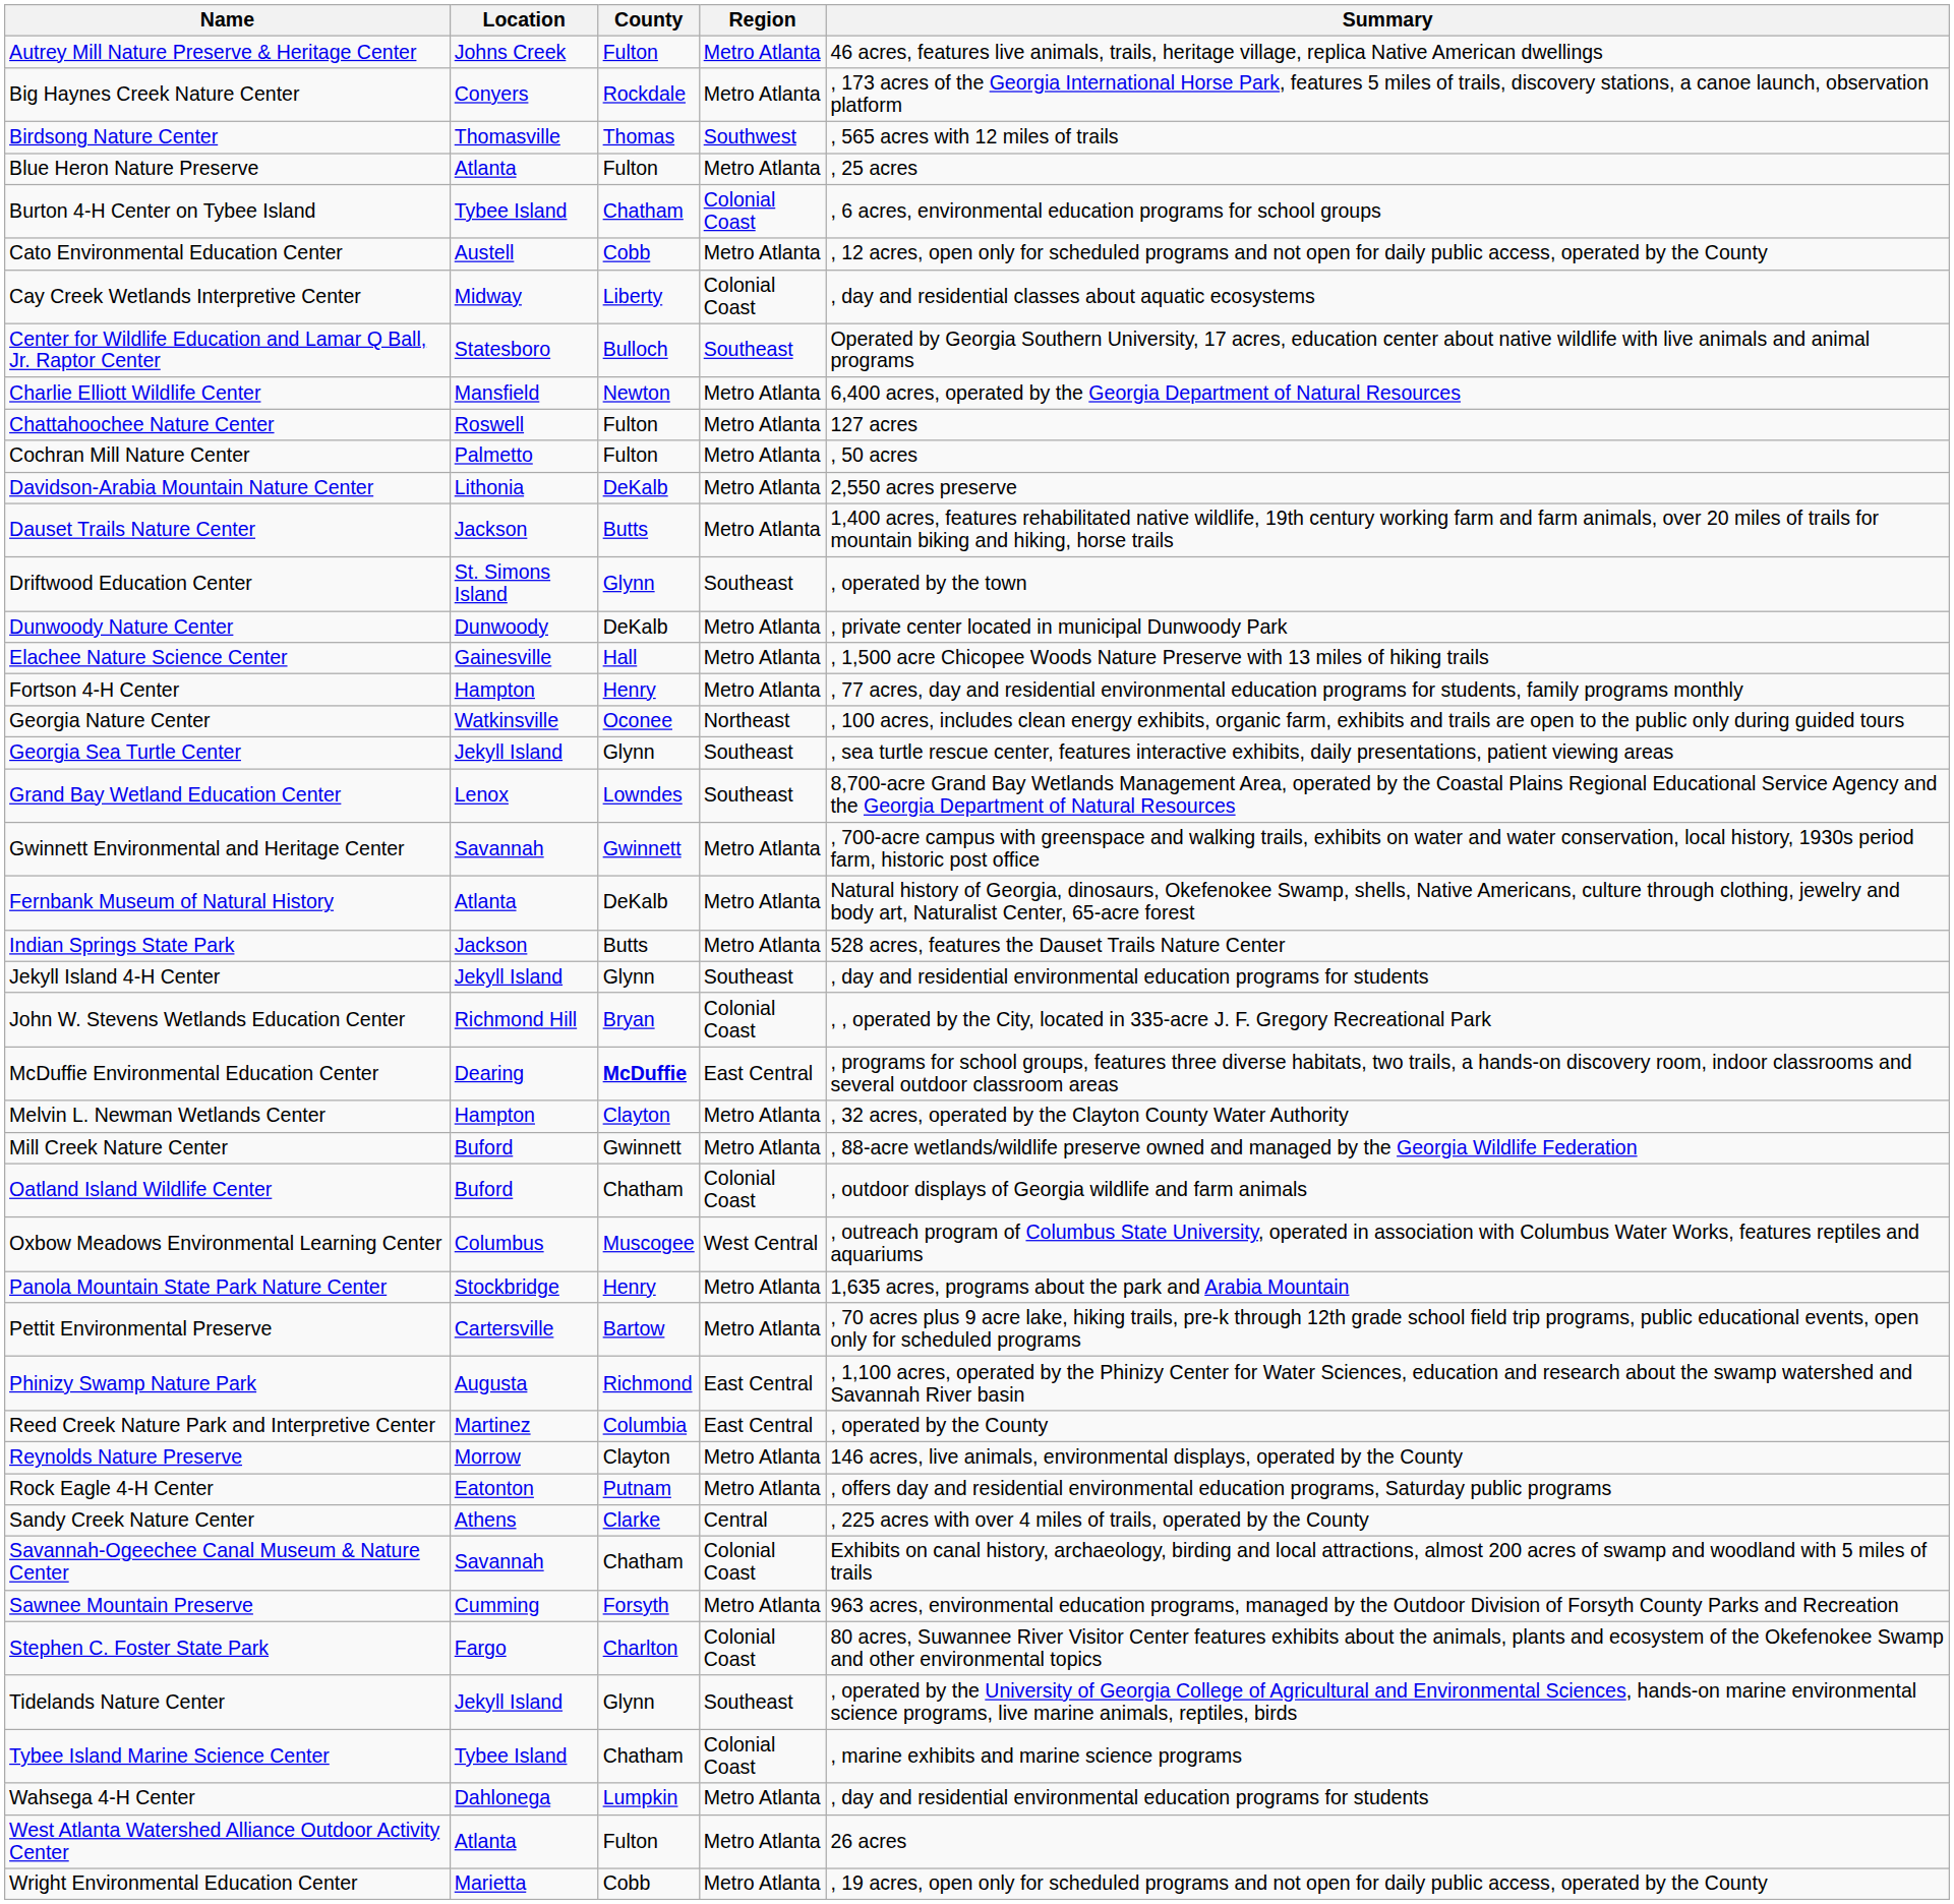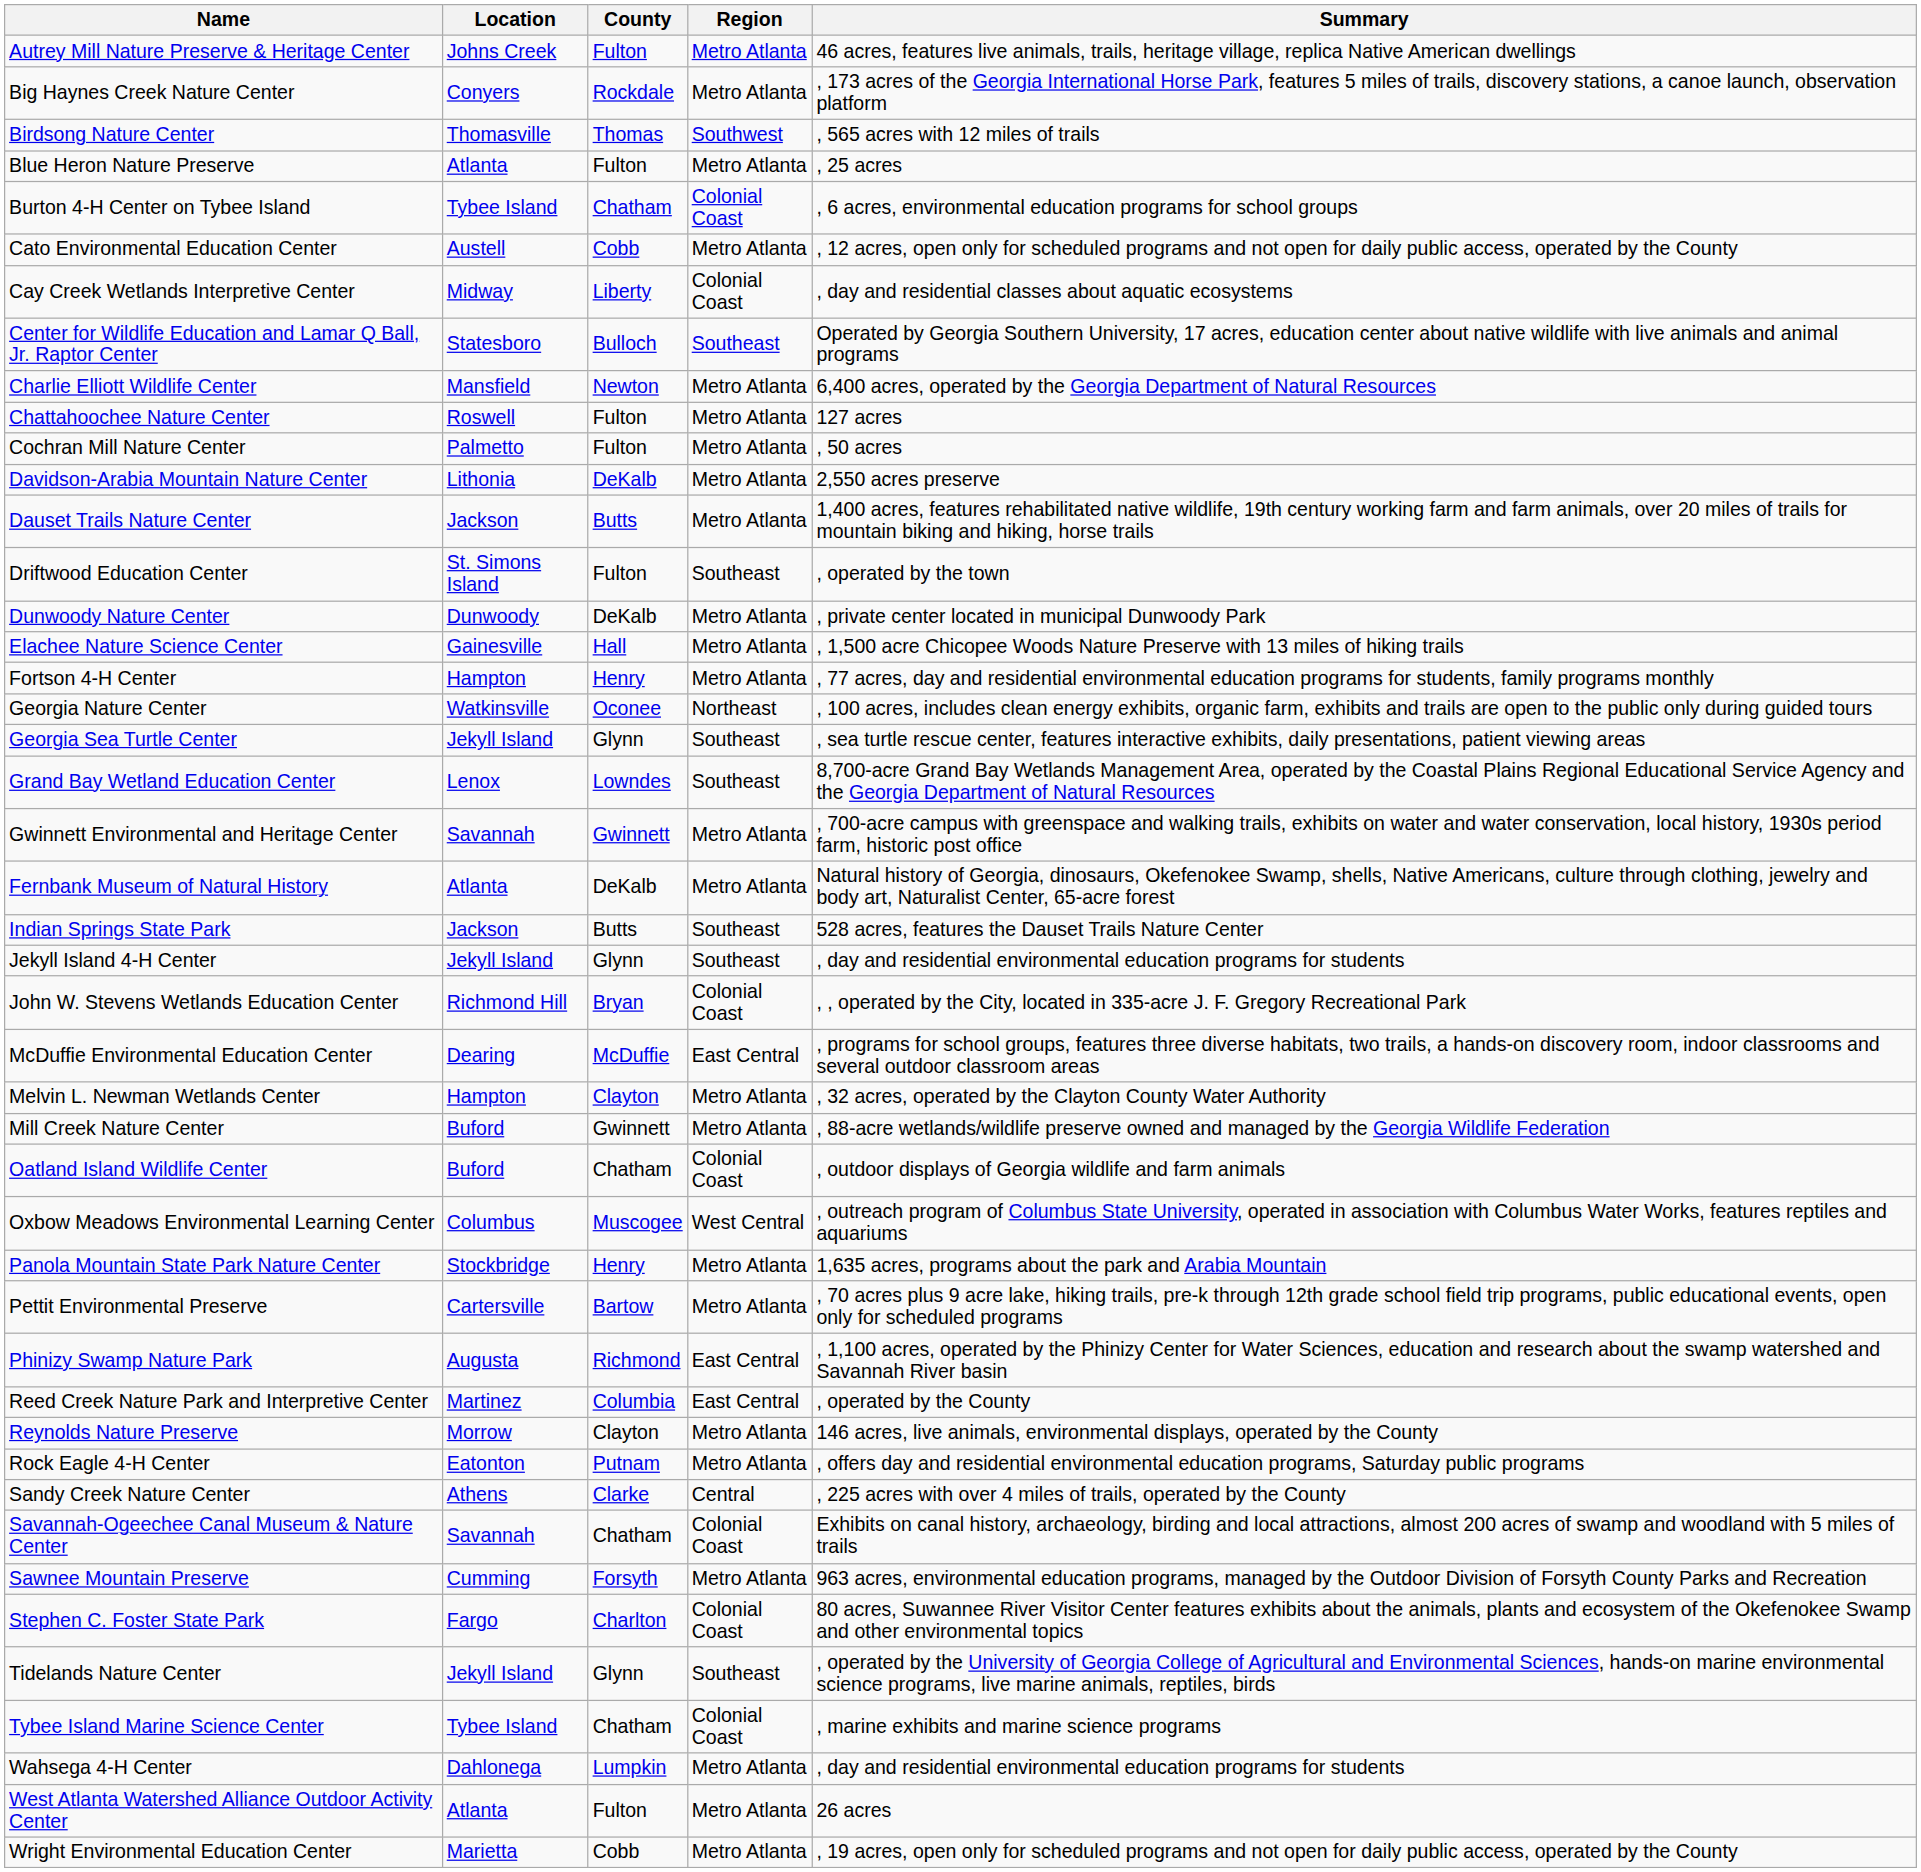 <table class="wikitable sortable">
 <tr>
 <th>Name</th>
 <th>Location</th>
 <th>County</th>
 <th>Region</th>
 <th>Summary</th>
 </tr>
 <tr>
 <td><a href='#'>Autrey Mill Nature Preserve & Heritage Center</a></td>
 <td><a href='#'>Johns Creek</a></td>
 <td><a href='#'>Fulton</a></td>
 <td><a href='#'>Metro Atlanta</a></td>
 <td>46 acres, features live animals, trails, heritage village, replica Native American dwellings</td>
 </tr>
 <tr>
 <td>Big Haynes Creek Nature Center</td>
 <td><a href='#'>Conyers</a></td>
 <td><a href='#'>Rockdale</a></td>
 <td>Metro Atlanta</td>
 <td>, 173 acres of the <a href='#'>Georgia International Horse Park</a>, features 5 miles of trails, discovery stations, a canoe launch, observation platform</td>
 </tr>
 <tr>
 <td><a href='#'>Birdsong Nature Center</a></td>
 <td><a href='#'>Thomasville</a></td>
 <td><a href='#'>Thomas</a></td>
 <td><a href='#'>Southwest</a></td>
 <td>, 565 acres with 12 miles of trails</td>
 </tr>
 <tr>
 <td>Blue Heron Nature Preserve</td>
 <td><a href='#'>Atlanta</a></td>
 <td>Fulton</td>
 <td>Metro Atlanta</td>
 <td>, 25 acres</td>
 </tr>
 <tr>
 <td>Burton 4-H Center on Tybee Island</td>
 <td><a href='#'>Tybee Island</a></td>
 <td><a href='#'>Chatham</a></td>
 <td><a href='#'>Colonial Coast</a></td>
 <td>, 6 acres, environmental education programs for school groups</td>
 </tr>
 <tr>
 <td>Cato Environmental Education Center</td>
 <td><a href='#'>Austell</a></td>
 <td><a href='#'>Cobb</a></td>
 <td>Metro Atlanta</td>
 <td>, 12 acres, open only for scheduled programs and not open for daily public access, operated by the County</td>
 </tr>
 <tr>
 <td>Cay Creek Wetlands Interpretive Center</td>
 <td><a href='#'>Midway</a></td>
 <td><a href='#'>Liberty</a></td>
 <td>Colonial Coast</td>
 <td>, day and residential classes about aquatic ecosystems</td>
 </tr>
 <tr>
 <td><a href='#'>Center for Wildlife Education and Lamar Q Ball, Jr. Raptor Center</a></td>
 <td><a href='#'>Statesboro</a></td>
 <td><a href='#'>Bulloch</a></td>
 <td><a href='#'>Southeast</a></td>
 <td>Operated by Georgia Southern University, 17 acres, education center about native wildlife with live animals and animal programs</td>
 </tr>
 <tr>
 <td><a href='#'>Charlie Elliott Wildlife Center</a></td>
 <td><a href='#'>Mansfield</a></td>
 <td><a href='#'>Newton</a></td>
 <td>Metro Atlanta</td>
 <td>6,400 acres, operated by the <a href='#'>Georgia Department of Natural Resources</a></td>
 </tr>
 <tr>
 <td><a href='#'>Chattahoochee Nature Center</a></td>
 <td><a href='#'>Roswell</a></td>
 <td>Fulton</td>
 <td>Metro Atlanta</td>
 <td>127 acres</td>
 </tr>
 <tr>
 <td>Cochran Mill Nature Center</td>
 <td><a href='#'>Palmetto</a></td>
 <td>Fulton</td>
 <td>Metro Atlanta</td>
 <td>, 50 acres</td>
 </tr>
 <tr>
 <td><a href='#'>Davidson-Arabia Mountain Nature Center</a></td>
 <td><a href='#'>Lithonia</a></td>
 <td><a href='#'>DeKalb</a></td>
 <td>Metro Atlanta</td>
 <td>2,550 acres preserve</td>
 </tr>
 <tr>
 <td><a href='#'>Dauset Trails Nature Center</a></td>
 <td><a href='#'>Jackson</a></td>
 <td><a href='#'>Butts</a></td>
 <td>Metro Atlanta</td>
 <td>1,400 acres, features rehabilitated native wildlife, 19th century working farm and farm animals, over 20 miles of trails for mountain biking and hiking, horse trails</td>
 </tr>
 <tr>
 <td>Driftwood Education Center</td>
 <td><a href='#'>St. Simons Island</a></td>
-<td><a href='#'>Glynn</a></td>
+<td>Fulton</td>
 <td>Southeast</td>
 <td>, operated by the town</td>
 </tr>
 <tr>
 <td><a href='#'>Dunwoody Nature Center</a></td>
 <td><a href='#'>Dunwoody</a></td>
 <td>DeKalb</td>
 <td>Metro Atlanta</td>
 <td>, private center located in municipal Dunwoody Park</td>
 </tr>
 <tr>
 <td><a href='#'>Elachee Nature Science Center</a></td>
 <td><a href='#'>Gainesville</a></td>
 <td><a href='#'>Hall</a></td>
 <td>Metro Atlanta</td>
 <td>, 1,500 acre Chicopee Woods Nature Preserve with 13 miles of hiking trails</td>
 </tr>
 <tr>
 <td>Fortson 4-H Center</td>
 <td><a href='#'>Hampton</a></td>
 <td><a href='#'>Henry</a></td>
 <td>Metro Atlanta</td>
 <td>, 77 acres, day and residential environmental education programs for students, family programs monthly</td>
 </tr>
 <tr>
 <td>Georgia Nature Center</td>
 <td><a href='#'>Watkinsville</a></td>
 <td><a href='#'>Oconee</a></td>
 <td>Northeast</td>
 <td>, 100 acres, includes clean energy exhibits, organic farm, exhibits and trails are open to the public only during guided tours</td>
 </tr>
 <tr>
 <td><a href='#'>Georgia Sea Turtle Center</a></td>
 <td><a href='#'>Jekyll Island</a></td>
 <td>Glynn</td>
 <td>Southeast</td>
 <td>, sea turtle rescue center, features interactive exhibits, daily presentations, patient viewing areas</td>
 </tr>
 <tr>
 <td><a href='#'>Grand Bay Wetland Education Center</a></td>
 <td><a href='#'>Lenox</a></td>
 <td><a href='#'>Lowndes</a></td>
 <td>Southeast</td>
 <td>8,700-acre Grand Bay Wetlands Management Area, operated by the Coastal Plains Regional Educational Service Agency and the <a href='#'>Georgia Department of Natural Resources</a></td>
 </tr>
 <tr>
 <td>Gwinnett Environmental and Heritage Center</td>
 <td><a href='#'>Savannah</a></td>
 <td><a href='#'>Gwinnett</a></td>
 <td>Metro Atlanta</td>
 <td>,  700-acre campus with greenspace and walking trails, exhibits on water and water conservation, local history, 1930s period farm, historic post office</td>
 </tr>
 <tr>
 <td><a href='#'>Fernbank Museum of Natural History</a></td>
 <td><a href='#'>Atlanta</a></td>
 <td>DeKalb</td>
 <td>Metro Atlanta</td>
 <td>Natural history of Georgia, dinosaurs, Okefenokee Swamp, shells, Native Americans, culture through clothing, jewelry and body art, Naturalist Center, 65-acre forest</td>
 </tr>
 <tr>
 <td><a href='#'>Indian Springs State Park</a></td>
 <td><a href='#'>Jackson</a></td>
 <td>Butts</td>
-<td>Metro Atlanta</td>
+<td>Southeast</td>
 <td>528 acres, features the Dauset Trails Nature Center</td>
 </tr>
 <tr>
 <td>Jekyll Island 4-H Center</td>
 <td><a href='#'>Jekyll Island</a></td>
 <td>Glynn</td>
 <td>Southeast</td>
 <td>, day and residential environmental education programs for students</td>
 </tr>
 <tr>
 <td>John W. Stevens Wetlands Education Center</td>
 <td><a href='#'>Richmond Hill</a></td>
 <td><a href='#'>Bryan</a></td>
 <td>Colonial Coast</td>
 <td>, , operated by the City, located in 335-acre J. F. Gregory Recreational Park</td>
 </tr>
 <tr>
 <td>McDuffie Environmental Education Center</td>
 <td><a href='#'>Dearing</a></td>
-<td><strong><a href='#'>McDuffie</a></strong></td>
+<td><a href='#'>McDuffie</a></td>
 <td>East Central</td>
 <td>, programs for school groups, features three diverse habitats, two trails, a hands-on discovery room, indoor classrooms and several outdoor classroom areas</td>
 </tr>
 <tr>
 <td>Melvin L. Newman Wetlands Center</td>
 <td><a href='#'>Hampton</a></td>
 <td><a href='#'>Clayton</a></td>
 <td>Metro Atlanta</td>
 <td>, 32 acres, operated by the Clayton County Water Authority</td>
 </tr>
 <tr>
 <td>Mill Creek Nature Center</td>
 <td><a href='#'>Buford</a></td>
 <td>Gwinnett</td>
 <td>Metro Atlanta</td>
 <td>, 88-acre wetlands/wildlife preserve owned and managed by the <a href='#'>Georgia Wildlife Federation</a></td>
 </tr>
 <tr>
 <td><a href='#'>Oatland Island Wildlife Center</a></td>
 <td><a href='#'>Buford</a></td>
 <td>Chatham</td>
 <td>Colonial Coast</td>
 <td>, outdoor displays of Georgia wildlife and farm animals</td>
 </tr>
 <tr>
 <td>Oxbow Meadows Environmental Learning Center</td>
 <td><a href='#'>Columbus</a></td>
 <td><a href='#'>Muscogee</a></td>
 <td>West Central</td>
 <td>, outreach program of <a href='#'>Columbus State University</a>, operated in association with Columbus Water Works, features reptiles and aquariums</td>
 </tr>
 <tr>
 <td><a href='#'>Panola Mountain State Park Nature Center</a></td>
 <td><a href='#'>Stockbridge</a></td>
 <td><a href='#'>Henry</a></td>
 <td>Metro Atlanta</td>
 <td>1,635 acres, programs about the park and <a href='#'>Arabia Mountain</a></td>
 </tr>
 <tr>
 <td>Pettit Environmental Preserve</td>
 <td><a href='#'>Cartersville</a></td>
 <td><a href='#'>Bartow</a></td>
 <td>Metro Atlanta</td>
 <td>, 70 acres plus 9 acre lake, hiking trails, pre-k through 12th grade school field trip programs, public educational events, open only for scheduled programs</td>
 </tr>
 <tr>
 <td><a href='#'>Phinizy Swamp Nature Park</a></td>
 <td><a href='#'>Augusta</a></td>
 <td><a href='#'>Richmond</a></td>
 <td>East Central</td>
 <td>, 1,100 acres, operated by the Phinizy Center for Water Sciences, education and research about the swamp watershed and Savannah River basin</td>
 </tr>
 <tr>
 <td>Reed Creek Nature Park and Interpretive Center</td>
 <td><a href='#'>Martinez</a></td>
 <td><a href='#'>Columbia</a></td>
 <td>East Central</td>
 <td>, operated by the County</td>
 </tr>
 <tr>
 <td><a href='#'>Reynolds Nature Preserve</a></td>
 <td><a href='#'>Morrow</a></td>
 <td>Clayton</td>
 <td>Metro Atlanta</td>
 <td>146 acres, live animals, environmental displays, operated by the County</td>
 </tr>
 <tr>
 <td>Rock Eagle 4-H Center</td>
 <td><a href='#'>Eatonton</a></td>
 <td><a href='#'>Putnam</a></td>
 <td>Metro Atlanta</td>
 <td>, offers day and residential environmental education programs, Saturday public programs</td>
 </tr>
 <tr>
 <td>Sandy Creek Nature Center</td>
 <td><a href='#'>Athens</a></td>
 <td><a href='#'>Clarke</a></td>
 <td>Central</td>
 <td>, 225 acres with over 4 miles of trails, operated by the County</td>
 </tr>
 <tr>
 <td><a href='#'>Savannah-Ogeechee Canal Museum & Nature Center</a></td>
 <td><a href='#'>Savannah</a></td>
 <td>Chatham</td>
 <td>Colonial Coast</td>
 <td>Exhibits on canal history, archaeology, birding and local attractions, almost 200 acres of swamp and woodland with 5 miles of trails</td>
 </tr>
 <tr>
 <td><a href='#'>Sawnee Mountain Preserve</a></td>
 <td><a href='#'>Cumming</a></td>
 <td><a href='#'>Forsyth</a></td>
 <td>Metro Atlanta</td>
 <td>963 acres, environmental education programs, managed by the Outdoor Division of Forsyth County Parks and Recreation</td>
 </tr>
 <tr>
 <td><a href='#'>Stephen C. Foster State Park</a></td>
 <td><a href='#'>Fargo</a></td>
 <td><a href='#'>Charlton</a></td>
 <td>Colonial Coast</td>
 <td>80 acres, Suwannee River Visitor Center features exhibits about the animals, plants and ecosystem of the Okefenokee Swamp and other environmental topics</td>
 </tr>
 <tr>
 <td>Tidelands Nature Center</td>
 <td><a href='#'>Jekyll Island</a></td>
 <td>Glynn</td>
 <td>Southeast</td>
 <td>, operated by the <a href='#'>University of Georgia College of Agricultural and Environmental Sciences</a>, hands-on marine environmental science programs, live marine animals, reptiles, birds</td>
 </tr>
 <tr>
 <td><a href='#'>Tybee Island Marine Science Center</a></td>
 <td><a href='#'>Tybee Island</a></td>
 <td>Chatham</td>
 <td>Colonial Coast</td>
 <td>, marine exhibits and marine science programs</td>
 </tr>
 <tr>
 <td>Wahsega 4-H Center</td>
 <td><a href='#'>Dahlonega</a></td>
 <td><a href='#'>Lumpkin</a></td>
 <td>Metro Atlanta</td>
 <td>, day and residential environmental education programs for students</td>
 </tr>
 <tr>
 <td><a href='#'>West Atlanta Watershed Alliance Outdoor Activity Center</a></td>
 <td><a href='#'>Atlanta</a></td>
 <td>Fulton</td>
 <td>Metro Atlanta</td>
 <td>26 acres</td>
 </tr>
 <tr>
 <td>Wright Environmental Education Center</td>
 <td><a href='#'>Marietta</a></td>
 <td>Cobb</td>
 <td>Metro Atlanta</td>
 <td>, 19 acres, open only for scheduled programs and not open for daily public access, operated by the County</td>
 </tr>
 <tr>
 </tr>
 </table>
